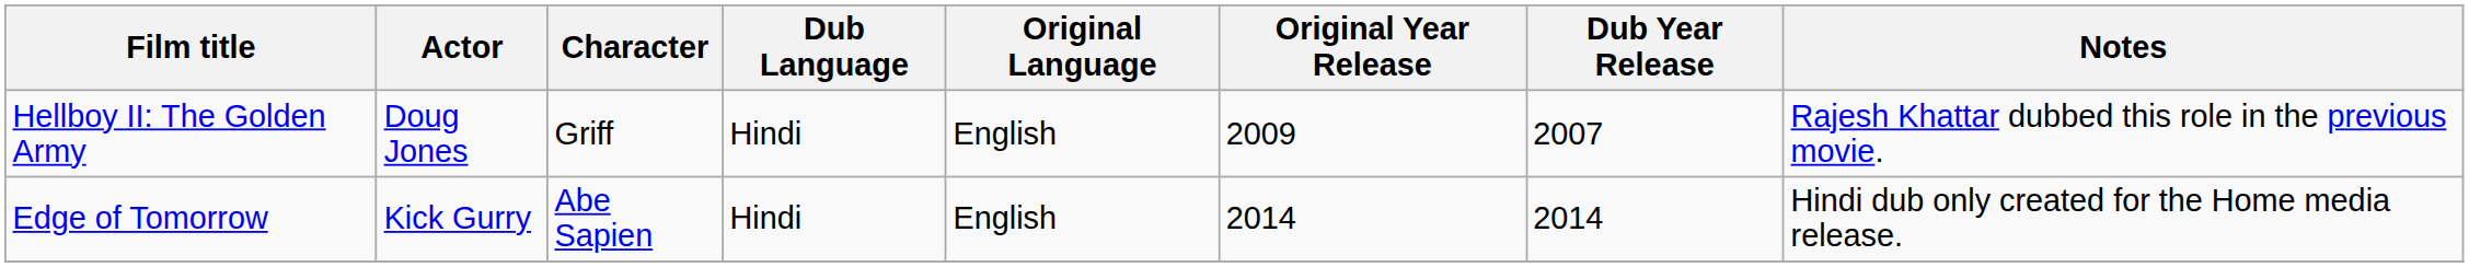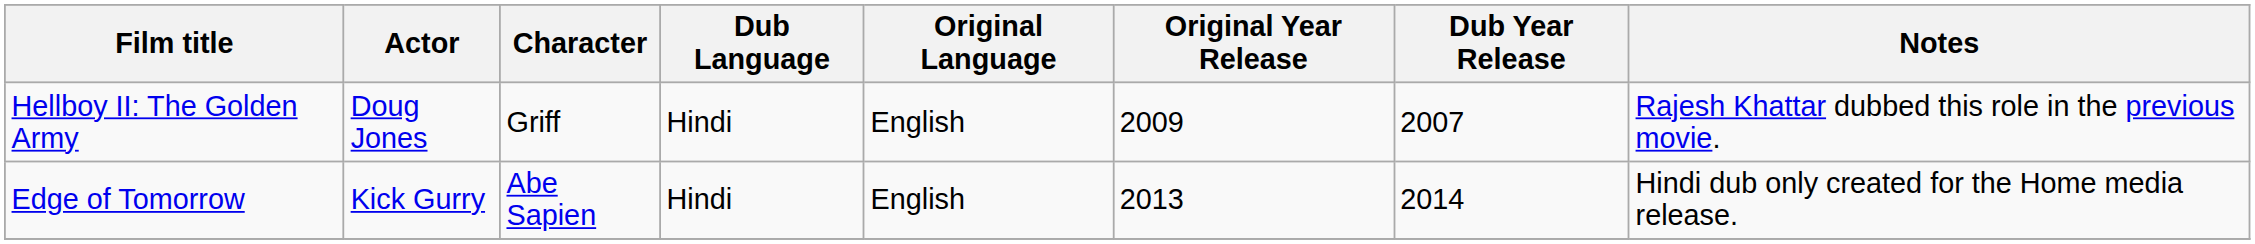 <table class="wikitable">
 <tr>
 <th>Film title</th>
 <th>Actor</th>
 <th>Character</th>
 <th>Dub Language</th>
 <th>Original Language</th>
 <th>Original Year Release</th>
 <th>Dub Year Release</th>
 <th>Notes</th>
 </tr>
 <tr>
 <td><a href='#'>Hellboy II: The Golden Army</a></td>
 <td><a href='#'>Doug Jones</a></td>
 <td>Griff</td>
 <td>Hindi</td>
 <td>English</td>
 <td>2009</td>
 <td>2007</td>
 <td><a href='#'>Rajesh Khattar</a> dubbed this role in the <a href='#'>previous movie</a>.</td>
 </tr>
 <tr>
 <td><a href='#'>Edge of Tomorrow</a></td>
 <td><a href='#'>Kick Gurry</a></td>
 <td><a href='#'>Abe Sapien</a></td>
 <td>Hindi</td>
 <td>English</td>
-<td>2014</td>
+<td>2013</td>
 <td>2014</td>
 <td>Hindi dub only created for the Home media release.</td>
 </tr>
 <tr>
 </tr>
 </table>
